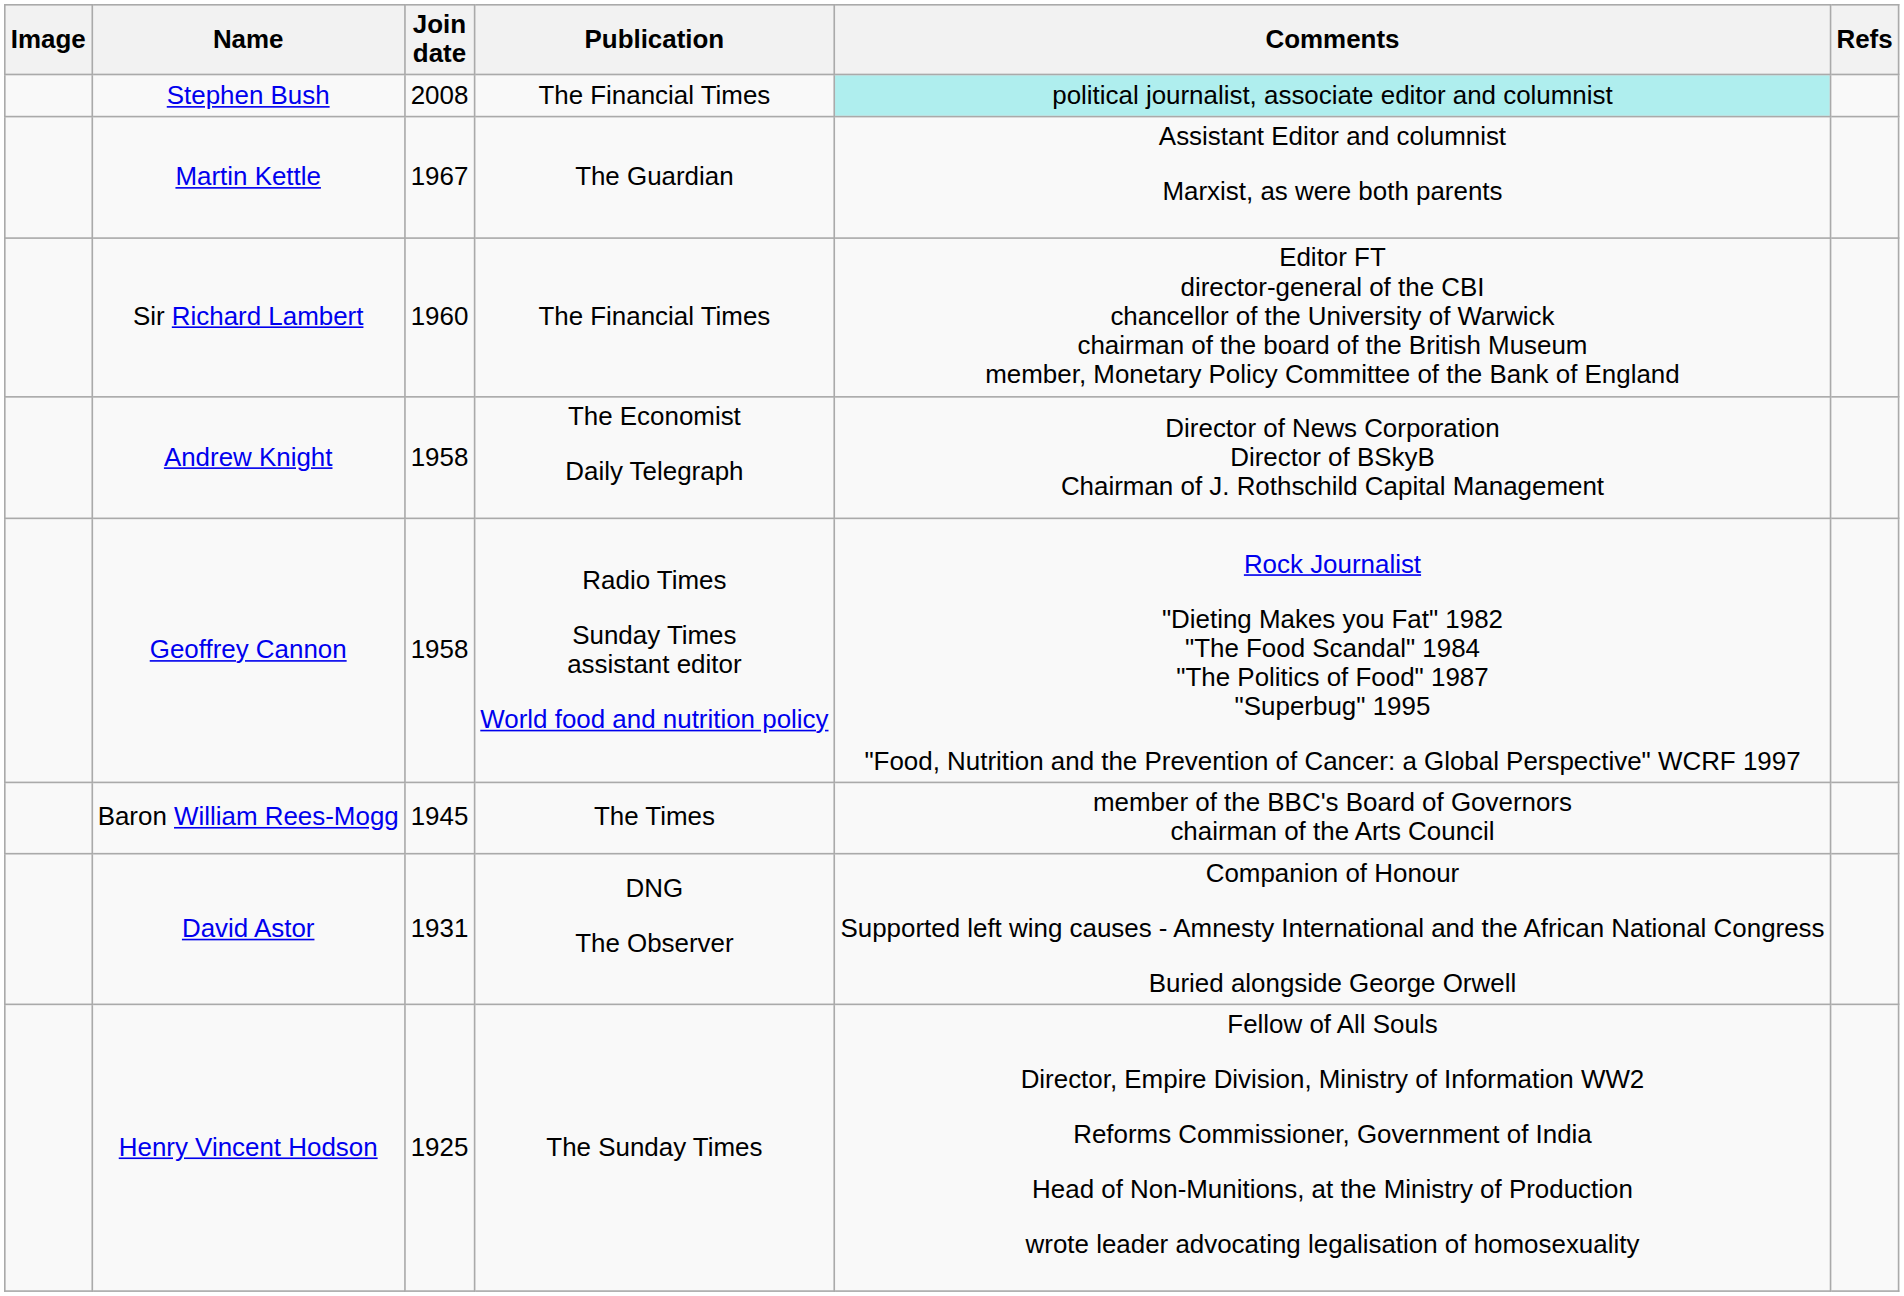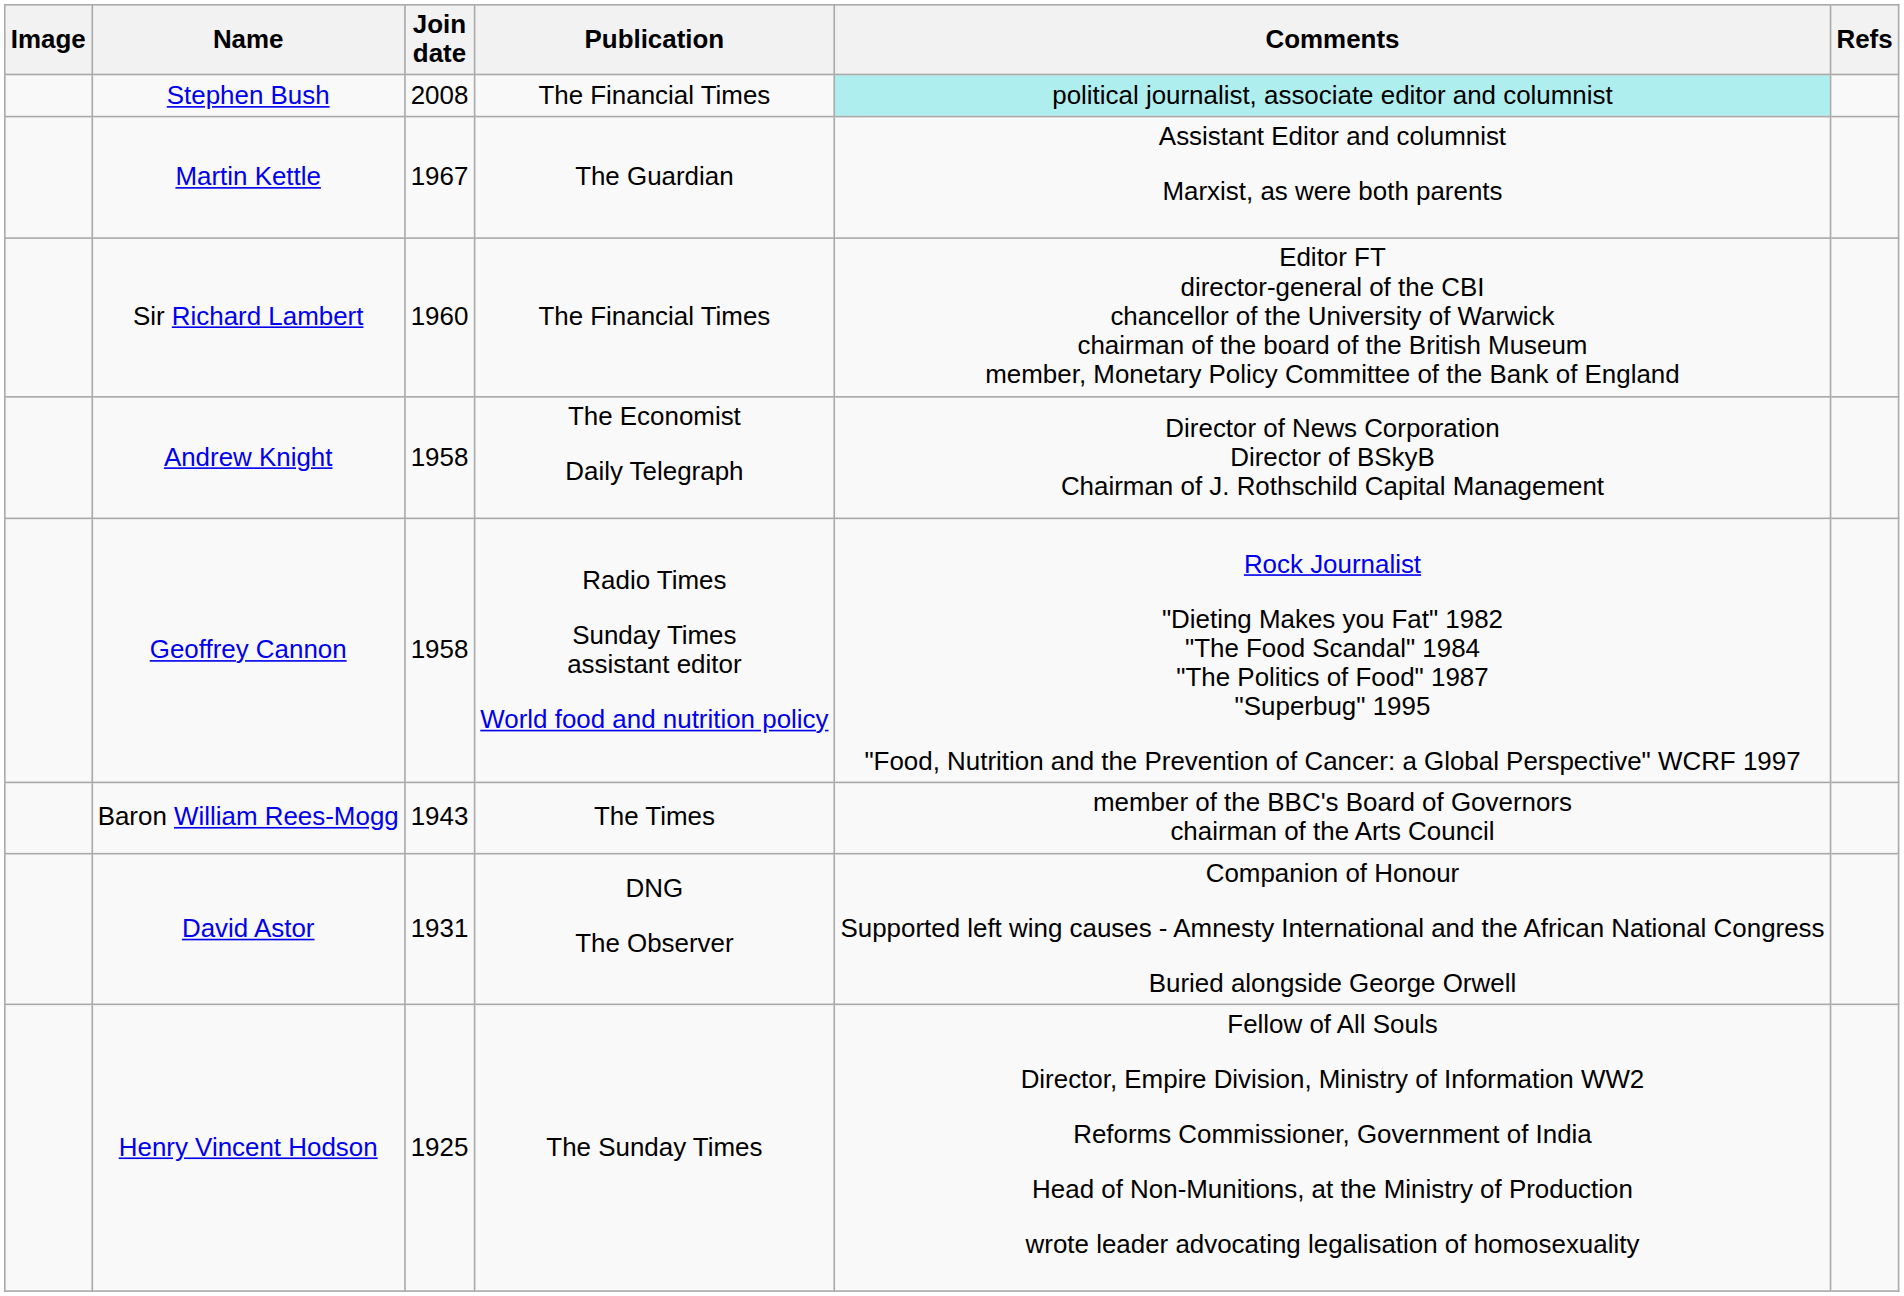 <table class="wikitable sortable" style="text-align:center; border:none;">
 <tr>
 <th class="unsortable">Image</th>
 <th>Name</th>
 <th>Join<br>date</th>
 <th>Publication</th>
 <th>Comments</th>
 <th>Refs</th>
 </tr>
 <tr>
 <td></td>
 <td><a href='#'>Stephen Bush</a></td>
 <td>2008</td>
 <td>The Financial Times</td>
 <td style="background: paleturquoise;">political journalist, associate editor and columnist</td>
 <td></td>
 </tr>
 <tr>
 <td></td>
 <td><a href='#'>Martin Kettle</a></td>
 <td>1967</td>
 <td>The Guardian</td>
 <td>Assistant Editor and columnist<p>Marxist, as were both parents</p></td>
 <td></td>
 </tr>
 <tr>
 <td></td>
 <td>Sir <a href='#'>Richard Lambert</a></td>
 <td>1960</td>
 <td>The Financial Times</td>
 <td>Editor FT<br>director-general of the CBI<br>chancellor of the University of Warwick<br>chairman of the board of the British Museum<br>member, Monetary Policy Committee of the Bank of England</td>
 <td></td>
 </tr>
 <tr>
 <td></td>
 <td><a href='#'>Andrew Knight</a></td>
 <td>1958</td>
 <td>The Economist<p>Daily Telegraph</p></td>
 <td>Director of News Corporation<br>Director of BSkyB<br>Chairman of J. Rothschild Capital Management<br></td>
 <td></td>
 </tr>
 <tr>
 <td></td>
 <td><a href='#'>Geoffrey Cannon</a></td>
 <td>1958</td>
 <td>Radio Times<p>Sunday Times<br>assistant editor</p><a href='#'>World food and nutrition policy</a></td>
 <td><p><a href='#'>Rock Journalist</a></p><p>"Dieting Makes you Fat" 1982<br>"The Food Scandal" 1984<br>"The Politics of Food" 1987<br>"Superbug" 1995</p>"Food, Nutrition and the Prevention of Cancer: a Global Perspective" WCRF 1997</td>
 <td></td>
 </tr>
 <tr>
 <td></td>
 <td>Baron <a href='#'>William Rees-Mogg</a></td>
-<td>1945</td>
+<td>1943</td>
 <td>The Times</td>
 <td>member of the BBC's Board of Governors<br>chairman of the Arts Council</td>
 <td></td>
 </tr>
 <tr>
 <td></td>
 <td><a href='#'>David Astor</a></td>
 <td>1931</td>
 <td>DNG<p>The Observer</p></td>
 <td>Companion of Honour<p>Supported left wing causes - Amnesty International and the African National Congress</p>Buried alongside George Orwell</td>
 <td></td>
 </tr>
 <tr>
 <td></td>
 <td><a href='#'>Henry Vincent Hodson</a></td>
 <td>1925</td>
 <td>The Sunday Times</td>
 <td>Fellow of All Souls<p>Director, Empire Division, Ministry of Information WW2</p><p>Reforms Commissioner, Government of India</p>Head of Non-Munitions, at the Ministry of Production<p>wrote leader advocating legalisation of homosexuality</p></td>
 <td></td>
 </tr>
 <tr>
 </tr>
 </table>
